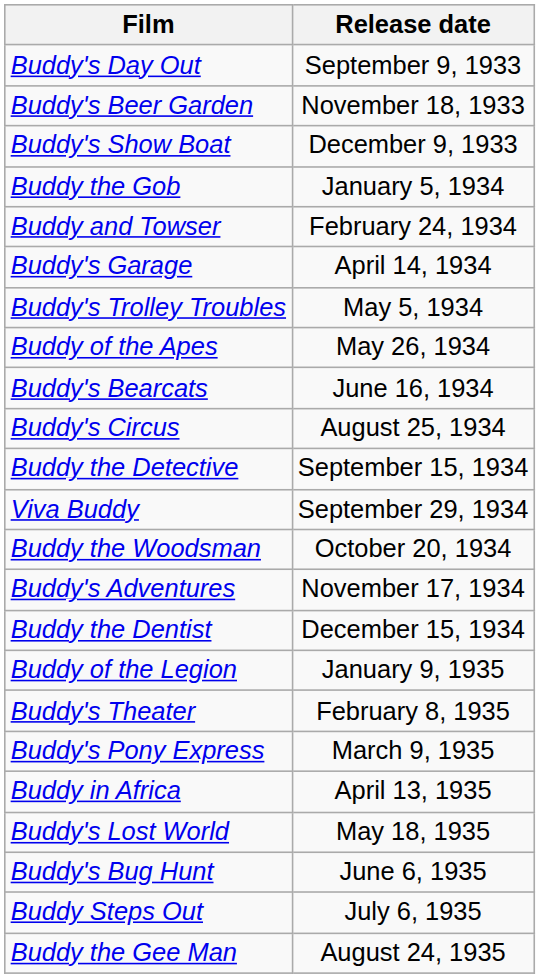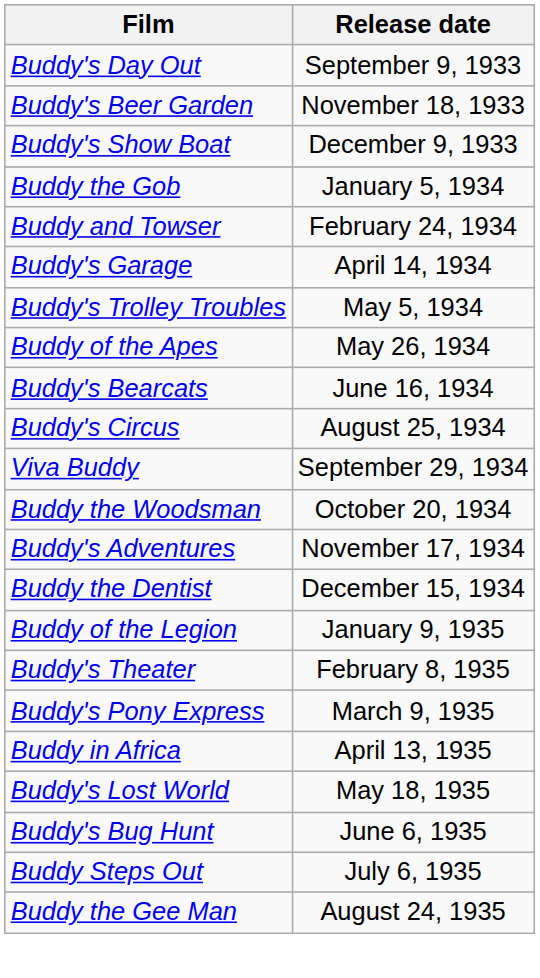 <table class="wikitable">
 <tr>
 <th>Film</th>
 <th>Release date</th>
 </tr>
 <tr>
 <td><em><a href='#'>Buddy's Day Out</a></em></td>
 <td align=center>September 9, 1933</td>
 </tr>
 <tr>
 <td><em><a href='#'>Buddy's Beer Garden</a></em></td>
 <td align=center>November 18, 1933</td>
 </tr>
 <tr>
 <td><em><a href='#'>Buddy's Show Boat</a></em></td>
 <td align=center>December 9, 1933</td>
 </tr>
 <tr>
 <td><em><a href='#'>Buddy the Gob</a></em></td>
 <td align=center>January 5, 1934</td>
 </tr>
 <tr>
 <td><em><a href='#'>Buddy and Towser</a></em></td>
 <td align=center>February 24, 1934</td>
 </tr>
 <tr>
 <td><em><a href='#'>Buddy's Garage</a></em></td>
 <td align=center>April 14, 1934</td>
 </tr>
 <tr>
 <td><em><a href='#'>Buddy's Trolley Troubles</a></em></td>
 <td align=center>May 5, 1934</td>
 </tr>
 <tr>
 <td><em><a href='#'>Buddy of the Apes</a></em></td>
 <td align=center>May 26, 1934</td>
 </tr>
 <tr>
 <td><em><a href='#'>Buddy's Bearcats</a></em></td>
 <td align=center>June 16, 1934</td>
 </tr>
 <tr>
 <td><em><a href='#'>Buddy's Circus</a></em></td>
 <td align=center>August 25, 1934</td>
-</tr>
-<tr>
-<td><em><a href='#'>Buddy the Detective</a></em></td>
-<td align=center>September 15, 1934</td>
 </tr>
 <tr>
 <td><em><a href='#'>Viva Buddy</a></em></td>
 <td align=center>September 29, 1934</td>
 </tr>
 <tr>
 <td><em><a href='#'>Buddy the Woodsman</a></em></td>
 <td align=center>October 20, 1934</td>
 </tr>
 <tr>
 <td><em><a href='#'>Buddy's Adventures</a></em></td>
 <td align=center>November 17, 1934</td>
 </tr>
 <tr>
 <td><em><a href='#'>Buddy the Dentist</a></em></td>
 <td align=center>December 15, 1934</td>
 </tr>
 <tr>
 <td><em><a href='#'>Buddy of the Legion</a></em></td>
 <td align=center>January 9, 1935</td>
 </tr>
 <tr>
 <td><em><a href='#'>Buddy's Theater</a></em></td>
 <td align=center>February 8, 1935</td>
 </tr>
 <tr>
 <td><em><a href='#'>Buddy's Pony Express</a></em></td>
 <td align=center>March 9, 1935</td>
 </tr>
 <tr>
 <td><em><a href='#'>Buddy in Africa</a></em></td>
 <td align=center>April 13, 1935</td>
 </tr>
 <tr>
 <td><em><a href='#'>Buddy's Lost World</a></em></td>
 <td align=center>May 18, 1935</td>
 </tr>
 <tr>
 <td><em><a href='#'>Buddy's Bug Hunt</a></em></td>
 <td align=center>June 6, 1935</td>
 </tr>
 <tr>
 <td><em><a href='#'>Buddy Steps Out</a></em></td>
 <td align=center>July 6, 1935</td>
 </tr>
 <tr>
 <td><em><a href='#'>Buddy the Gee Man</a></em></td>
 <td align=center>August 24, 1935</td>
 </tr>
 </table>
